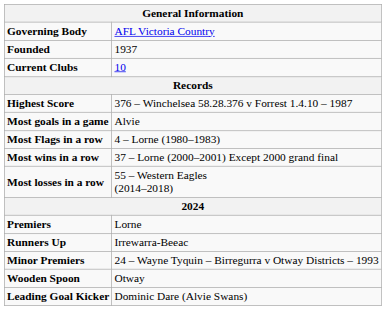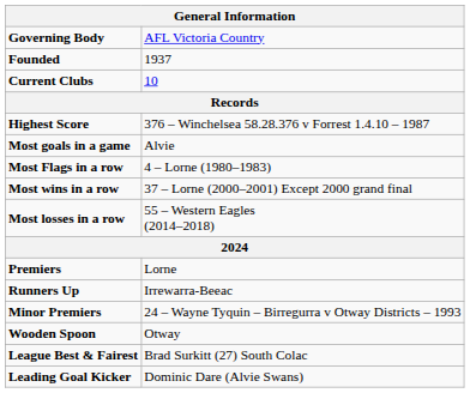 <table class="wikitable">
 <tr>
 <th colspan="2" bgcolor="#b0c4de"><strong>General Information</strong></th>
 </tr>
 <tr style="vertical-align: top;">
 <td><strong>Governing Body</strong></td>
 <td><a href='#'>AFL Victoria Country</a></td>
 </tr>
 <tr style="vertical-align: top;">
 <td><strong>Founded</strong></td>
 <td>1937</td>
 </tr>
 <tr style="vertical-align: top;">
 <td><strong>Current Clubs</strong></td>
 <td><a href='#'>10</a></td>
 </tr>
 <tr>
 <th colspan="2" bgcolor="#b0c4de"><strong>Records</strong></th>
 </tr>
 <tr style="vertical-align: top;">
 <td><strong>Highest Score</strong></td>
 <td>376 – Winchelsea 58.28.376 v Forrest 1.4.10 – 1987</td>
 </tr>
 <tr>
 <td><strong>Most goals in a game</strong></td>
 <td>Alvie</td>
 </tr>
 <tr>
 <td><strong>Most Flags in a row</strong></td>
 <td>4 – Lorne (1980–1983)</td>
 </tr>
 <tr>
 <td><strong>Most wins in a row</strong></td>
 <td>37 – Lorne (2000–2001)   Except 2000 grand final</td>
 </tr>
 <tr>
 <td><strong>Most losses in a row</strong></td>
 <td>55 – Western Eagles <br>(2014–2018)</td>
 </tr>
 <tr>
 <th colspan="2" bgcolor="#b0c4de"><strong>2024</strong></th>
 </tr>
 <tr style="vertical-align: top;">
 <td><strong>Premiers</strong></td>
 <td>Lorne</td>
 </tr>
 <tr>
 <td><strong>Runners Up</strong></td>
 <td>Irrewarra-Beeac</td>
 </tr>
 <tr>
 <td><strong>Minor Premiers</strong></td>
 <td>24 – Wayne Tyquin – Birregurra v Otway Districts – 1993</td>
 </tr>
 <tr>
 <td><strong>Wooden Spoon</strong></td>
 <td>Otway</td>
 </tr>
 <tr>
+<td><strong>League Best & Fairest</strong></td>
+<td>Brad Surkitt (27) South Colac</td>
+</tr>
+<tr>
 <td><strong>Leading Goal Kicker</strong></td>
 <td>Dominic Dare (Alvie Swans)</td>
 </tr>
 </table>
